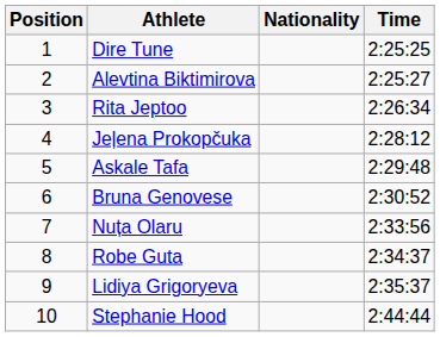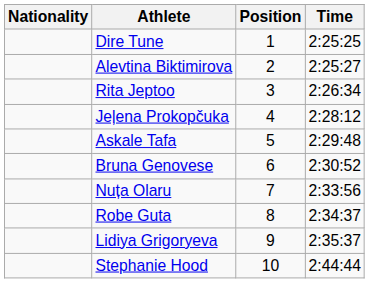 <table class="wikitable sortable">
 <tr>
+<th>Nationality</th>
+<th>Athlete</th>
 <th>Position</th>
-<th>Athlete</th>
-<th>Nationality</th>
 <th>Time</th>
 </tr>
 <tr>
+<td></td>
+<td><a href='#'>Dire Tune</a></td>
 <td style="text-align:center">1</td>
-<td><a href='#'>Dire Tune</a></td>
-<td></td>
 <td>2:25:25</td>
 </tr>
 <tr>
+<td></td>
+<td><a href='#'>Alevtina Biktimirova</a></td>
 <td style="text-align:center">2</td>
-<td><a href='#'>Alevtina Biktimirova</a></td>
-<td></td>
 <td>2:25:27</td>
 </tr>
 <tr>
+<td></td>
+<td><a href='#'>Rita Jeptoo</a></td>
 <td style="text-align:center">3</td>
-<td><a href='#'>Rita Jeptoo</a></td>
-<td></td>
 <td>2:26:34</td>
 </tr>
 <tr>
+<td></td>
+<td><a href='#'>Jeļena Prokopčuka</a></td>
 <td style="text-align:center">4</td>
-<td><a href='#'>Jeļena Prokopčuka</a></td>
-<td></td>
 <td>2:28:12</td>
 </tr>
 <tr>
+<td></td>
+<td><a href='#'>Askale Tafa</a></td>
 <td style="text-align:center">5</td>
-<td><a href='#'>Askale Tafa</a></td>
-<td></td>
 <td>2:29:48</td>
 </tr>
 <tr>
+<td></td>
+<td><a href='#'>Bruna Genovese</a></td>
 <td style="text-align:center">6</td>
-<td><a href='#'>Bruna Genovese</a></td>
-<td></td>
 <td>2:30:52</td>
 </tr>
 <tr>
+<td></td>
+<td><a href='#'>Nuța Olaru</a></td>
 <td style="text-align:center">7</td>
-<td><a href='#'>Nuța Olaru</a></td>
-<td></td>
 <td>2:33:56</td>
 </tr>
 <tr>
+<td></td>
+<td><a href='#'>Robe Guta</a></td>
 <td style="text-align:center">8</td>
-<td><a href='#'>Robe Guta</a></td>
-<td></td>
 <td>2:34:37</td>
 </tr>
 <tr>
+<td></td>
+<td><a href='#'>Lidiya Grigoryeva</a></td>
 <td style="text-align:center">9</td>
-<td><a href='#'>Lidiya Grigoryeva</a></td>
-<td></td>
 <td>2:35:37</td>
 </tr>
 <tr>
+<td></td>
+<td><a href='#'>Stephanie Hood</a></td>
 <td style="text-align:center">10</td>
-<td><a href='#'>Stephanie Hood</a></td>
-<td></td>
 <td>2:44:44</td>
 </tr>
 </table>
